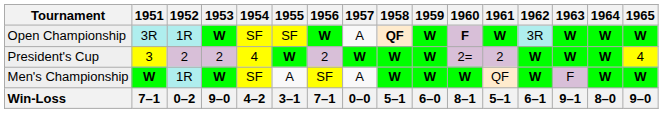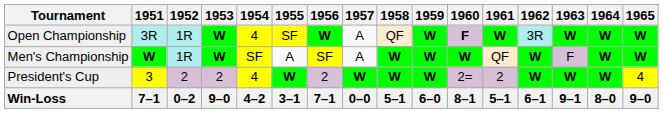 <table class=wikitable style=text-align:center;font-size:83%>
 <tr>
 <th>Tournament</th>
 <th>1951</th>
 <th>1952</th>
 <th>1953</th>
 <th>1954</th>
 <th>1955</th>
 <th>1956</th>
 <th>1957</th>
 <th>1958</th>
 <th>1959</th>
 <th>1960</th>
 <th>1961</th>
 <th>1962</th>
 <th>1963</th>
 <th>1964</th>
 <th>1965</th>
 </tr>
 <tr>
 <td style="background:#efefef; text-align:left;">Open Championship</td>
 <td style="background:#afeeee;">3R</td>
 <td style="background:#afeeee;">1R</td>
 <td bgcolor=lime><strong>W</strong></td>
-<td style="background:yellow;">SF</td>
+<td style="background:yellow;">4</td>
 <td style="background:yellow;">SF</td>
 <td bgcolor=lime><strong>W</strong></td>
 <td>A</td>
-<td style="background:#ffebcd;"><strong>QF</strong></td>
+<td style="background:#ffebcd;">QF</td>
 <td bgcolor=lime><strong>W</strong></td>
 <td style="background:thistle;"><strong>F</strong></td>
 <td bgcolor=lime><strong>W</strong></td>
 <td style="background:#afeeee;">3R</td>
 <td bgcolor=lime><strong>W</strong></td>
+<td bgcolor=lime><strong>W</strong></td>
+<td bgcolor=lime><strong>W</strong></td>
+</tr>
+<tr>
+<td style="background:#efefef; text-align:left;">Men's Championship</td>
+<td bgcolor=lime><strong>W</strong></td>
+<td style="background:#afeeee;">1R</td>
+<td bgcolor=lime><strong>W</strong></td>
+<td style="background:yellow;">SF</td>
+<td>A</td>
+<td style="background:yellow;">SF</td>
+<td>A</td>
+<td bgcolor=lime><strong>W</strong></td>
+<td bgcolor=lime><strong>W</strong></td>
+<td bgcolor=lime><strong>W</strong></td>
+<td style="background:#ffebcd;">QF</td>
+<td bgcolor=lime><strong>W</strong></td>
+<td style="background:thistle;">F</td>
 <td bgcolor=lime><strong>W</strong></td>
 <td bgcolor=lime><strong>W</strong></td>
 </tr>
 <tr>
 <td style="background:#efefef; text-align:left;">President's Cup</td>
 <td style="background:yellow;">3</td>
 <td style="background:thistle;">2</td>
 <td style="background:thistle;">2</td>
 <td style="background:yellow;">4</td>
 <td bgcolor=lime><strong>W</strong></td>
 <td style="background:thistle;">2</td>
 <td bgcolor=lime><strong>W</strong></td>
 <td bgcolor=lime><strong>W</strong></td>
 <td bgcolor=lime><strong>W</strong></td>
 <td style="background:thistle;">2=</td>
 <td style="background:thistle;">2</td>
 <td bgcolor=lime><strong>W</strong></td>
 <td bgcolor=lime><strong>W</strong></td>
 <td bgcolor=lime><strong>W</strong></td>
 <td style="background:yellow;">4</td>
 </tr>
 <tr>
-<td style="background:#efefef; text-align:left;">Men's Championship</td>
-<td bgcolor=lime><strong>W</strong></td>
-<td style="background:#afeeee;">1R</td>
-<td bgcolor=lime><strong>W</strong></td>
-<td style="background:yellow;">SF</td>
-<td>A</td>
-<td style="background:yellow;">SF</td>
-<td>A</td>
-<td bgcolor=lime><strong>W</strong></td>
-<td bgcolor=lime><strong>W</strong></td>
-<td bgcolor=lime><strong>W</strong></td>
-<td style="background:#ffebcd;">QF</td>
-<td bgcolor=lime><strong>W</strong></td>
-<td style="background:thistle;">F</td>
-<td bgcolor=lime><strong>W</strong></td>
-<td bgcolor=lime><strong>W</strong></td>
-</tr>
-<tr>
 <th style=text-align:left>Win-Loss</th>
 <th>7–1</th>
 <th>0–2</th>
 <th>9–0</th>
 <th>4–2</th>
 <th>3–1</th>
 <th>7–1</th>
 <th>0–0</th>
 <th>5–1</th>
 <th>6–0</th>
 <th>8–1</th>
 <th>5–1</th>
 <th>6–1</th>
 <th>9–1</th>
 <th>8–0</th>
 <th>9–0</th>
 </tr>
 </table>
